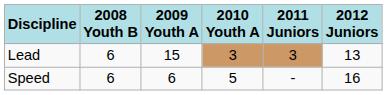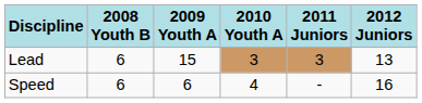 <table class="wikitable" style="text-align: center;">
 <tr>
 <th style="background: #b0e0e6;">Discipline</th>
 <th style="background: #b0e0e6;">2008<br>Youth B</th>
 <th style="background: #b0e0e6;">2009<br>Youth A</th>
 <th style="background: #b0e0e6;">2010<br>Youth A</th>
 <th style="background: #b0e0e6;">2011<br>Juniors</th>
 <th style="background: #b0e0e6;">2012<br>Juniors</th>
 </tr>
 <tr>
 <td align="left">Lead</td>
 <td>6</td>
 <td>15</td>
 <td style="background: #cc9966;">3</td>
 <td style="background: #cc9966;">3</td>
 <td>13</td>
 </tr>
 <tr>
 <td align="left">Speed</td>
 <td>6</td>
 <td>6</td>
-<td>5</td>
+<td>4</td>
 <td>-</td>
 <td>16</td>
 </tr>
 </table>
